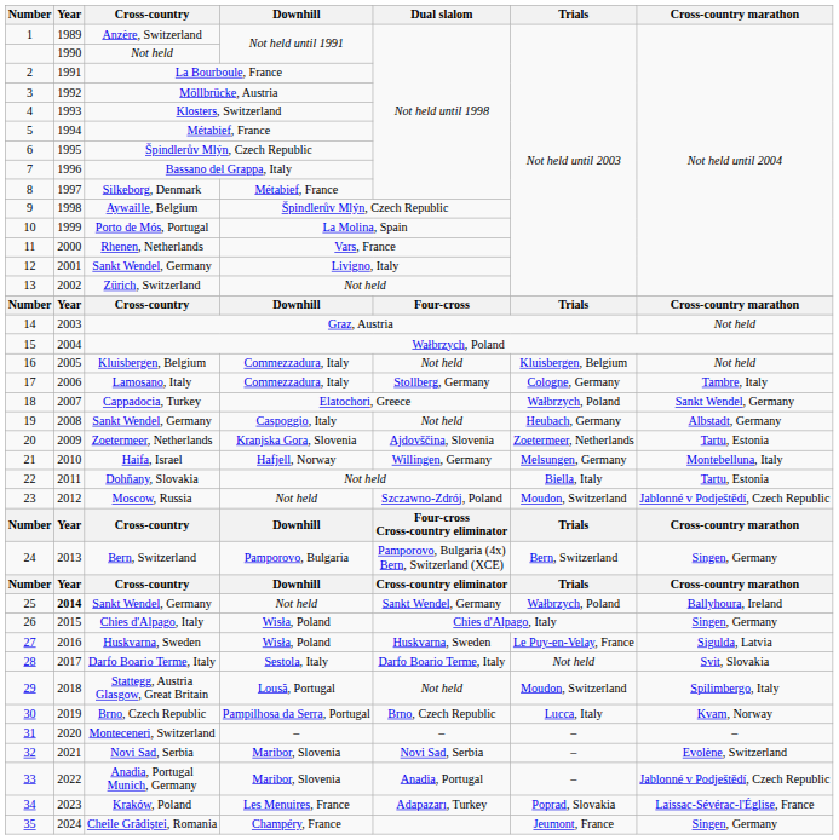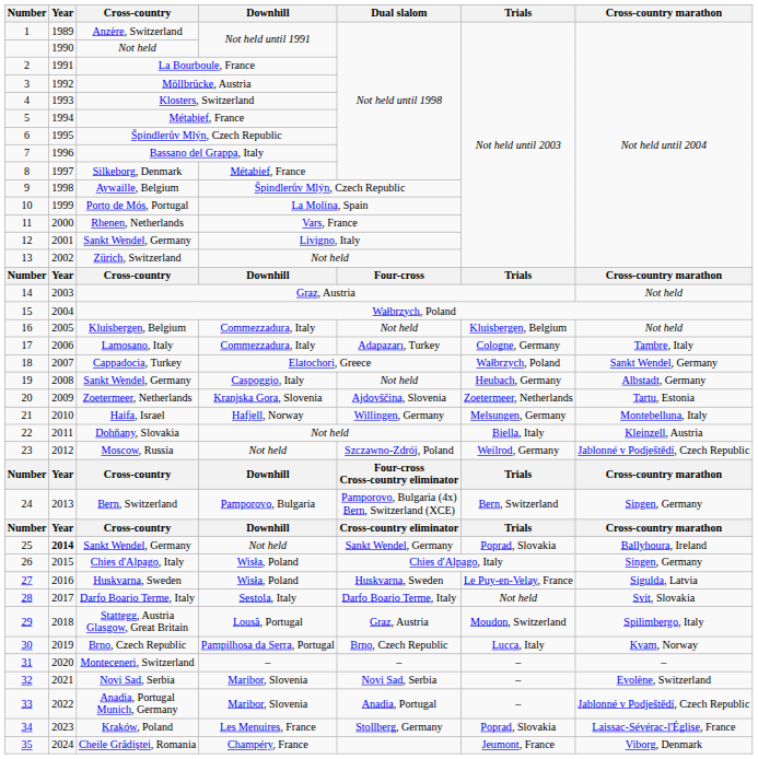 <table class="wikitable plainrowheaders" style="vertical-align:top; text-align:center">
 <tr>
 <th>Number</th>
 <th>Year</th>
 <th>Cross-country</th>
 <th>Downhill</th>
 <th>Dual slalom</th>
 <th>Trials</th>
 <th>Cross-country marathon</th>
 </tr>
 <tr>
 <td>1</td>
 <td>1989</td>
 <td><a href='#'>Anzère</a>, Switzerland</td>
 <td rowspan=2><em>Not held until 1991</em></td>
 <td rowspan=9><em>Not held until 1998</em></td>
 <td rowspan=14><em>Not held until 2003</em></td>
 <td rowspan=14><em>Not held until 2004</em></td>
 </tr>
 <tr>
 <td></td>
 <td>1990</td>
 <td><em>Not held</em></td>
 </tr>
 <tr>
 <td>2</td>
 <td>1991</td>
 <td colspan=2><a href='#'>La Bourboule</a>, France</td>
 </tr>
 <tr>
 <td>3</td>
 <td>1992</td>
 <td colspan=2><a href='#'>Möllbrücke</a>, Austria</td>
 </tr>
 <tr>
 <td>4</td>
 <td>1993</td>
 <td colspan=2><a href='#'>Klosters</a>, Switzerland</td>
 </tr>
 <tr>
 <td>5</td>
 <td>1994</td>
 <td colspan=2><a href='#'>Métabief</a>, France</td>
 </tr>
 <tr>
 <td>6</td>
 <td>1995</td>
 <td colspan=2><a href='#'>Špindlerův Mlýn</a>, Czech Republic</td>
 </tr>
 <tr>
 <td>7</td>
 <td>1996</td>
 <td colspan=2><a href='#'>Bassano del Grappa</a>, Italy</td>
 </tr>
 <tr>
 <td>8</td>
 <td>1997</td>
 <td><a href='#'>Silkeborg</a>, Denmark</td>
 <td><a href='#'>Métabief</a>, France</td>
 </tr>
 <tr>
 <td>9</td>
 <td>1998</td>
 <td><a href='#'>Aywaille</a>, Belgium</td>
 <td colspan=2><a href='#'>Špindlerův Mlýn</a>, Czech Republic</td>
 </tr>
 <tr>
 <td>10</td>
 <td>1999</td>
 <td><a href='#'>Porto de Mós</a>, Portugal</td>
 <td colspan=2><a href='#'>La Molina</a>, Spain</td>
 </tr>
 <tr>
 <td>11</td>
 <td>2000</td>
 <td><a href='#'>Rhenen</a>, Netherlands</td>
 <td colspan=2><a href='#'>Vars</a>, France</td>
 </tr>
 <tr>
 <td>12</td>
 <td>2001</td>
 <td><a href='#'>Sankt Wendel</a>, Germany</td>
 <td colspan=2><a href='#'>Livigno</a>, Italy</td>
 </tr>
 <tr>
 <td>13</td>
 <td>2002</td>
 <td><a href='#'>Zürich</a>, Switzerland</td>
 <td colspan=2><em>Not held</em></td>
 </tr>
 <tr>
 <th>Number</th>
 <th>Year</th>
 <th>Cross-country</th>
 <th>Downhill</th>
 <th>Four-cross</th>
 <th>Trials</th>
 <th>Cross-country marathon</th>
 </tr>
 <tr>
 <td>14</td>
 <td>2003</td>
 <td colspan=4><a href='#'>Graz</a>, Austria</td>
 <td><em>Not held</em></td>
 </tr>
 <tr>
 <td>15</td>
 <td>2004</td>
 <td colspan=5><a href='#'>Wałbrzych</a>, Poland</td>
 </tr>
 <tr>
 <td>16</td>
 <td>2005</td>
 <td><a href='#'>Kluisbergen</a>, Belgium</td>
 <td><a href='#'>Commezzadura</a>, Italy</td>
 <td><em>Not held</em></td>
 <td><a href='#'>Kluisbergen</a>, Belgium</td>
 <td><em>Not held</em></td>
 </tr>
 <tr>
 <td>17</td>
 <td>2006</td>
 <td><a href='#'>Lamosano</a>, Italy</td>
 <td><a href='#'>Commezzadura</a>, Italy</td>
-<td><a href='#'>Stollberg</a>, Germany</td>
+<td><a href='#'>Adapazarı</a>, Turkey</td>
 <td><a href='#'>Cologne</a>, Germany</td>
 <td><a href='#'>Tambre</a>, Italy</td>
 </tr>
 <tr>
 <td>18</td>
 <td>2007</td>
 <td><a href='#'>Cappadocia</a>, Turkey</td>
 <td colspan=2><a href='#'>Elatochori</a>, Greece</td>
 <td><a href='#'>Wałbrzych</a>, Poland</td>
 <td><a href='#'>Sankt Wendel</a>, Germany</td>
 </tr>
 <tr>
 <td>19</td>
 <td>2008</td>
 <td><a href='#'>Sankt Wendel</a>, Germany</td>
 <td><a href='#'>Caspoggio</a>, Italy</td>
 <td><em>Not held</em></td>
 <td><a href='#'>Heubach</a>, Germany</td>
 <td><a href='#'>Albstadt</a>, Germany</td>
 </tr>
 <tr>
 <td>20</td>
 <td>2009</td>
 <td><a href='#'>Zoetermeer</a>, Netherlands</td>
 <td><a href='#'>Kranjska Gora</a>, Slovenia</td>
 <td><a href='#'>Ajdovščina</a>, Slovenia</td>
 <td><a href='#'>Zoetermeer</a>, Netherlands</td>
 <td><a href='#'>Tartu</a>, Estonia</td>
 </tr>
 <tr>
 <td>21</td>
 <td>2010</td>
 <td><a href='#'>Haifa</a>, Israel</td>
 <td><a href='#'>Hafjell</a>, Norway</td>
 <td><a href='#'>Willingen</a>, Germany</td>
 <td><a href='#'>Melsungen</a>, Germany</td>
 <td><a href='#'>Montebelluna</a>, Italy</td>
 </tr>
 <tr>
 <td>22</td>
 <td>2011</td>
 <td><a href='#'>Dohňany</a>, Slovakia</td>
 <td colspan=2><em>Not held</em></td>
 <td><a href='#'>Biella</a>, Italy</td>
-<td><a href='#'>Tartu</a>, Estonia</td>
+<td><a href='#'>Kleinzell</a>, Austria</td>
 </tr>
 <tr>
 <td>23</td>
 <td>2012</td>
 <td><a href='#'>Moscow</a>, Russia</td>
 <td><em>Not held</em></td>
 <td><a href='#'>Szczawno-Zdrój</a>, Poland</td>
-<td><a href='#'>Moudon</a>, Switzerland</td>
+<td><a href='#'>Weilrod</a>, Germany</td>
 <td><a href='#'>Jablonné v Podještědí</a>, Czech Republic</td>
 </tr>
 <tr>
 <th>Number</th>
 <th>Year</th>
 <th>Cross-country</th>
 <th>Downhill</th>
 <th>Four-cross<br>Cross-country eliminator</th>
 <th>Trials</th>
 <th>Cross-country marathon</th>
 </tr>
 <tr>
 <td>24</td>
 <td>2013</td>
 <td><a href='#'>Bern</a>, Switzerland</td>
 <td><a href='#'>Pamporovo</a>, Bulgaria</td>
 <td><a href='#'>Pamporovo</a>, Bulgaria (4x)<br><a href='#'>Bern</a>, Switzerland (XCE)</td>
 <td><a href='#'>Bern</a>, Switzerland</td>
 <td><a href='#'>Singen</a>, Germany</td>
 </tr>
 <tr>
 <th>Number</th>
 <th>Year</th>
 <th>Cross-country</th>
 <th>Downhill</th>
 <th>Cross-country eliminator</th>
 <th>Trials</th>
 <th>Cross-country marathon</th>
 </tr>
 <tr>
 <td>25</td>
 <td><strong>2014</strong></td>
 <td><a href='#'>Sankt Wendel</a>, Germany</td>
 <td><em>Not held</em></td>
 <td><a href='#'>Sankt Wendel</a>, Germany</td>
-<td><a href='#'>Wałbrzych</a>, Poland</td>
+<td><a href='#'>Poprad</a>, Slovakia</td>
 <td><a href='#'>Ballyhoura</a>, Ireland</td>
 </tr>
 <tr>
 <td>26</td>
 <td>2015</td>
 <td><a href='#'>Chies d'Alpago</a>, Italy</td>
 <td><a href='#'>Wisła</a>, Poland</td>
 <td colspan=2><a href='#'>Chies d'Alpago</a>, Italy</td>
 <td><a href='#'>Singen</a>, Germany</td>
 </tr>
 <tr>
 <td><a href='#'>27</a></td>
 <td>2016</td>
 <td><a href='#'>Huskvarna</a>, Sweden</td>
 <td><a href='#'>Wisła</a>, Poland</td>
 <td><a href='#'>Huskvarna</a>, Sweden</td>
 <td><a href='#'>Le Puy-en-Velay</a>, France</td>
 <td><a href='#'>Sigulda</a>, Latvia</td>
 </tr>
 <tr>
 <td><a href='#'>28</a></td>
 <td>2017</td>
 <td><a href='#'>Darfo Boario Terme</a>, Italy</td>
 <td><a href='#'>Sestola</a>, Italy</td>
 <td><a href='#'>Darfo Boario Terme</a>, Italy</td>
 <td><em>Not held</em></td>
 <td><a href='#'>Svit</a>, Slovakia</td>
 </tr>
 <tr>
 <td><a href='#'>29</a></td>
 <td>2018</td>
 <td><a href='#'>Stattegg</a>, Austria<br><a href='#'>Glasgow</a>, Great Britain</td>
 <td><a href='#'>Lousã</a>, Portugal</td>
-<td><em>Not held</em></td>
+<td><a href='#'>Graz</a>, Austria</td>
 <td><a href='#'>Moudon</a>, Switzerland</td>
 <td><a href='#'>Spilimbergo</a>, Italy</td>
 </tr>
 <tr>
 <td><a href='#'>30</a></td>
 <td>2019</td>
 <td><a href='#'>Brno</a>, Czech Republic</td>
 <td><a href='#'>Pampilhosa da Serra</a>, Portugal</td>
 <td><a href='#'>Brno</a>, Czech Republic</td>
 <td><a href='#'>Lucca</a>, Italy</td>
 <td><a href='#'>Kvam</a>, Norway</td>
 </tr>
 <tr>
 <td><a href='#'>31</a></td>
 <td>2020</td>
 <td><a href='#'>Monteceneri</a>, Switzerland</td>
 <td>–</td>
 <td>–</td>
 <td>–</td>
 <td>–</td>
 </tr>
 <tr>
 <td><a href='#'>32</a></td>
 <td>2021</td>
 <td><a href='#'>Novi Sad</a>, Serbia</td>
 <td><a href='#'>Maribor</a>, Slovenia</td>
 <td><a href='#'>Novi Sad</a>, Serbia</td>
 <td>–</td>
 <td><a href='#'>Evolène</a>, Switzerland</td>
 </tr>
 <tr>
 <td><a href='#'>33</a></td>
 <td>2022</td>
 <td><a href='#'>Anadia</a>, Portugal<br><a href='#'>Munich</a>, Germany</td>
 <td><a href='#'>Maribor</a>, Slovenia</td>
 <td><a href='#'>Anadia</a>, Portugal</td>
 <td>–</td>
 <td><a href='#'>Jablonné v Podještědí</a>, Czech Republic</td>
 </tr>
 <tr>
 <td><a href='#'>34</a></td>
 <td>2023</td>
 <td><a href='#'>Kraków</a>, Poland</td>
 <td><a href='#'>Les Menuires</a>, France</td>
-<td><a href='#'>Adapazarı</a>, Turkey</td>
+<td><a href='#'>Stollberg</a>, Germany</td>
 <td><a href='#'>Poprad</a>, Slovakia</td>
 <td><a href='#'>Laissac-Sévérac-l'Église</a>, France</td>
 </tr>
 <tr>
 <td><a href='#'>35</a></td>
 <td>2024</td>
 <td><a href='#'>Cheile Grădiștei</a>, Romania</td>
 <td><a href='#'>Champéry</a>, France</td>
 <td></td>
 <td><a href='#'>Jeumont</a>, France</td>
-<td><a href='#'>Singen</a>, Germany</td>
+<td><a href='#'>Viborg</a>, Denmark</td>
 </tr>
 </table>
